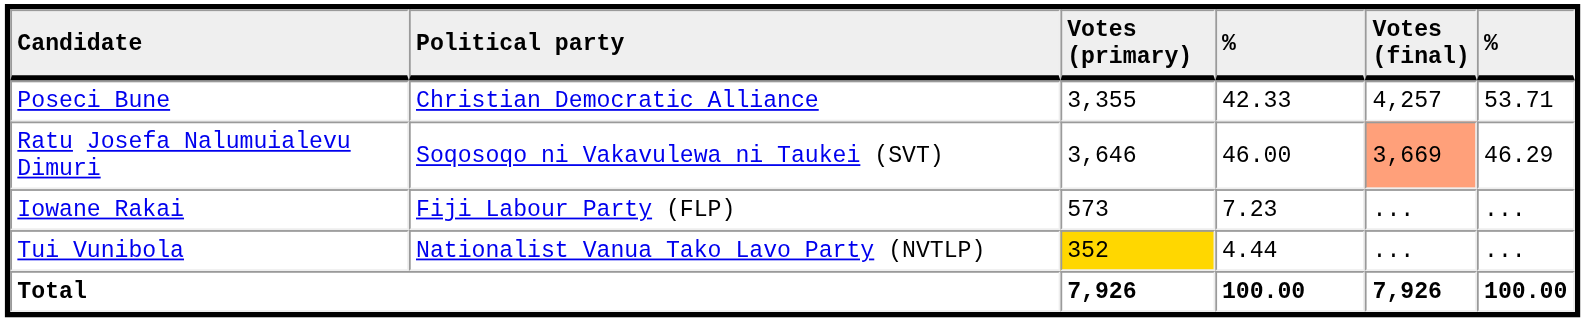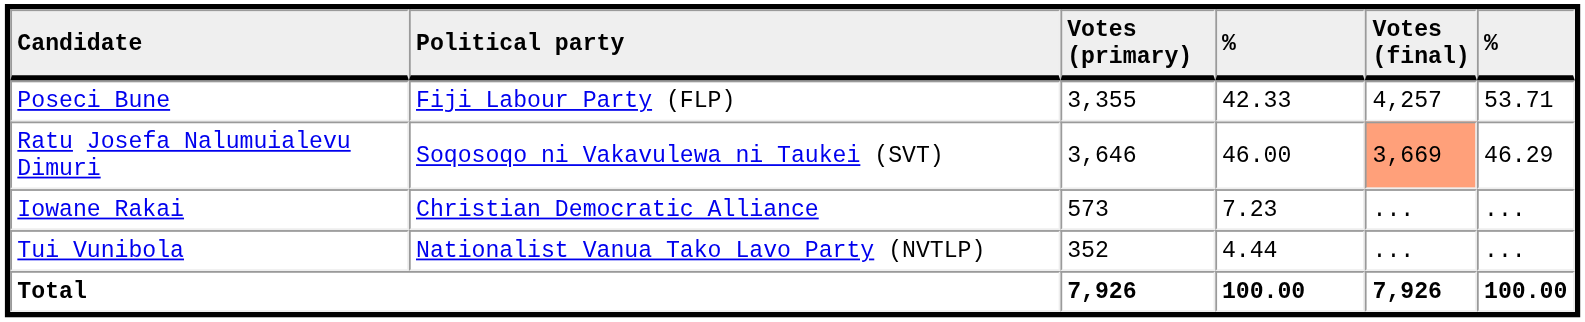 <table table width="70%" border="1" align="center" cellpadding=3 cellspacing=0 style="margin:5px; border:3px solid;">
 <tr>
 <td td width="27%" style="border-bottom:3px solid; background:#efefef;"><strong>Candidate</strong></td>
 <td td width="45%" style="border-bottom:3px solid; background:#efefef;"><strong>Political party</strong></td>
 <td td width="10%" style="border-bottom:3px solid; background:#efefef;"><strong>Votes<br>(primary)</strong></td>
 <td td width="10%" style="border-bottom:3px solid; background:#efefef;"><strong>%</strong></td>
 <td td width="4%" style="border-bottom:3px solid; background:#efefef;"><strong>Votes<br>(final)</strong></td>
 <td td width="4%" style="border-bottom:3px solid; background:#efefef;"><strong>%</strong></td>
 </tr>
 <tr>
 <td><a href='#'>Poseci Bune</a></td>
-<td><a href='#'>Christian Democratic Alliance</a></td>
+<td><a href='#'>Fiji Labour Party</a> (FLP)</td>
 <td>3,355</td>
 <td>42.33</td>
 <td>4,257</td>
 <td>53.71</td>
 </tr>
 <tr>
 <td><a href='#'>Ratu</a> <a href='#'>Josefa Nalumuialevu Dimuri</a></td>
 <td><a href='#'>Soqosoqo ni Vakavulewa ni Taukei</a> (SVT)</td>
 <td>3,646</td>
 <td>46.00</td>
 <td style="background: lightsalmon;">3,669</td>
 <td>46.29</td>
 </tr>
 <tr>
 <td><a href='#'>Iowane Rakai</a></td>
-<td><a href='#'>Fiji Labour Party</a> (FLP)</td>
+<td><a href='#'>Christian Democratic Alliance</a></td>
 <td>573</td>
 <td>7.23</td>
 <td>...</td>
 <td>...</td>
 </tr>
 <tr>
 <td><a href='#'>Tui Vunibola</a></td>
 <td><a href='#'>Nationalist Vanua Tako Lavo Party</a> (NVTLP)</td>
-<td style="background: gold;">352</td>
+<td>352</td>
 <td>4.44</td>
 <td>...</td>
 <td>...</td>
 </tr>
 <tr>
 <td colspan=2><strong>Total</strong></td>
 <td><strong>7,926</strong></td>
 <td><strong>100.00</strong></td>
 <td><strong>7,926</strong></td>
 <td><strong>100.00</strong></td>
 </tr>
 <tr>
 </tr>
 </table>
